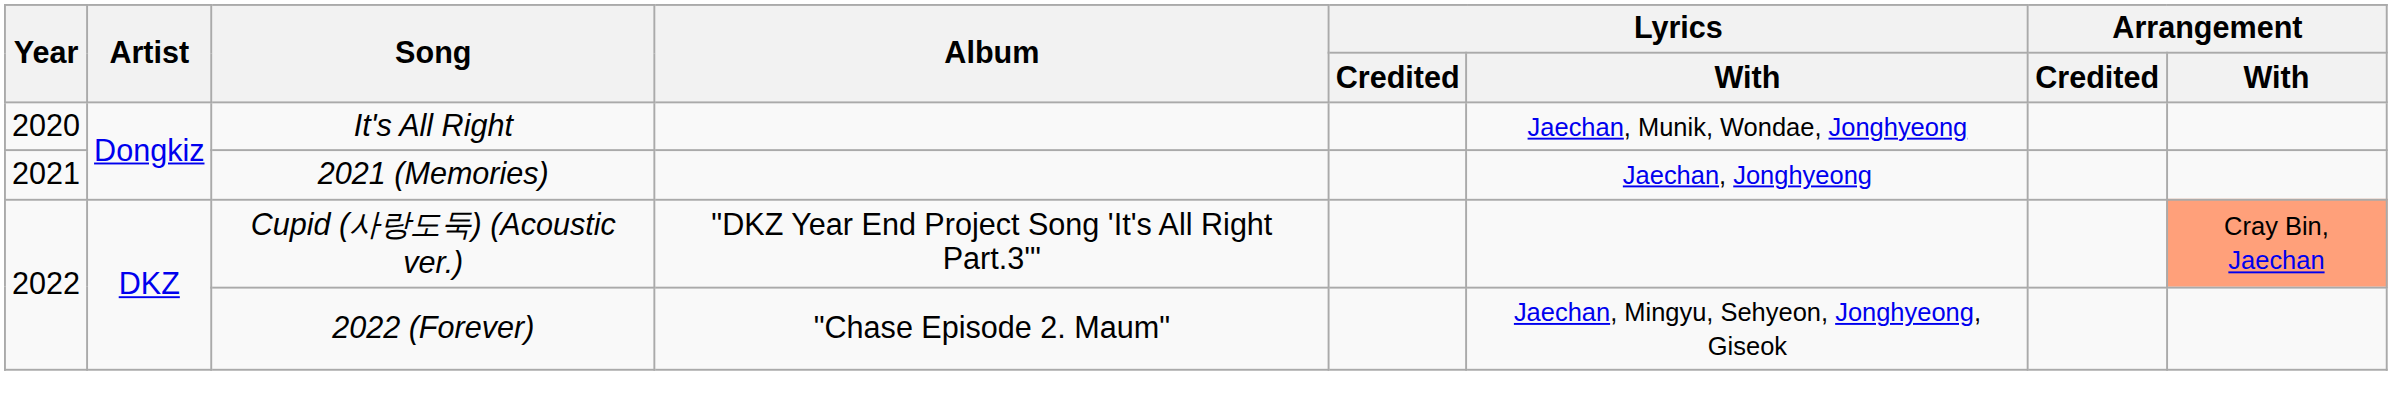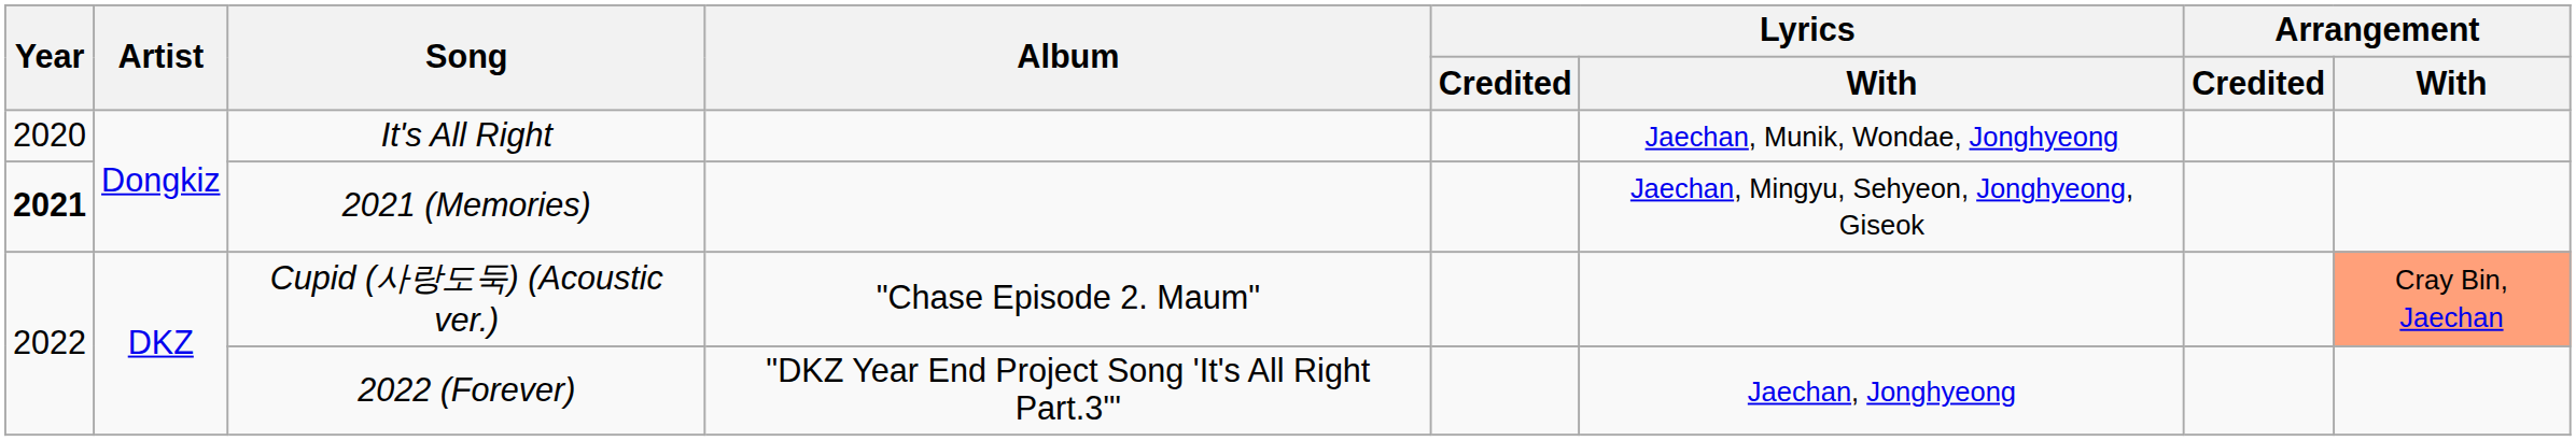 <table class="wikitable plainrowheaders" style="text-align:center;">
 <tr>
 <th rowspan="2">Year</th>
 <th rowspan="2">Artist</th>
 <th rowspan="2">Song</th>
 <th rowspan="2">Album</th>
 <th colspan="2">Lyrics</th>
 <th colspan="2">Arrangement</th>
 </tr>
 <tr>
 <th>Credited</th>
 <th>With</th>
 <th>Credited</th>
 <th>With</th>
 </tr>
 <tr>
 <td>2020</td>
 <td rowspan="2"><a href='#'>Dongkiz</a></td>
 <td><em>It's All Right</em></td>
 <td></td>
 <td></td>
 <td><small><a href='#'>Jaechan</a>, Munik, Wondae, <a href='#'>Jonghyeong</a></small></td>
 <td></td>
 <td></td>
 </tr>
 <tr>
-<td>2021</td>
+<td><strong>2021</strong></td>
 <td><em>2021 (Memories)</em></td>
 <td></td>
 <td></td>
-<td><small><a href='#'>Jaechan</a>, <a href='#'>Jonghyeong</a></small></td>
+<td><small><a href='#'>Jaechan</a>, Mingyu, Sehyeon, <a href='#'>Jonghyeong</a>, Giseok</small></td>
 <td></td>
 <td></td>
 </tr>
 <tr>
 <td rowspan="2">2022</td>
 <td rowspan="2"><a href='#'>DKZ</a></td>
 <td><em>Cupid (사랑도둑) (Acoustic ver.)</em></td>
-<td>"DKZ Year End Project Song 'It's All Right Part.3'"</td>
+<td>"Chase Episode 2. Maum"</td>
 <td></td>
 <td></td>
 <td></td>
 <td style="background: lightsalmon;"><small>Cray Bin, <a href='#'>Jaechan</a></small></td>
 </tr>
 <tr>
 <td><em>2022 (Forever)</em></td>
-<td>"Chase Episode 2. Maum"</td>
+<td>"DKZ Year End Project Song 'It's All Right Part.3'"</td>
 <td></td>
-<td><small><a href='#'>Jaechan</a>, Mingyu, Sehyeon, <a href='#'>Jonghyeong</a>, Giseok</small></td>
+<td><small><a href='#'>Jaechan</a>, <a href='#'>Jonghyeong</a></small></td>
 <td></td>
 <td></td>
 </tr>
 </table>
